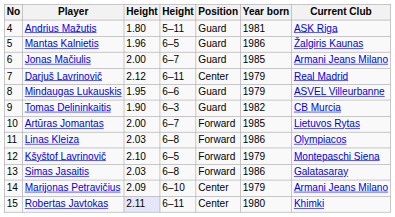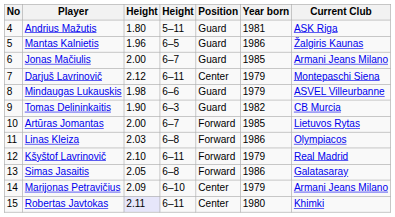 <table class="wikitable sortable">
 <tr>
 <th>No</th>
 <th>Player</th>
 <th>Height</th>
 <th>Height</th>
 <th>Position</th>
 <th>Year born</th>
 <th>Current Club</th>
 </tr>
 <tr>
 <td>4</td>
 <td><a href='#'>Andrius Mažutis</a></td>
 <td>1.80</td>
 <td>5–11</td>
 <td>Guard</td>
 <td>1981</td>
 <td> <a href='#'>ASK Riga</a></td>
 </tr>
 <tr>
 <td>5</td>
 <td><a href='#'>Mantas Kalnietis</a></td>
 <td>1.96</td>
 <td>6–5</td>
 <td>Guard</td>
 <td>1986</td>
 <td> <a href='#'>Žalgiris Kaunas</a></td>
 </tr>
 <tr>
 <td>6</td>
 <td><a href='#'>Jonas Mačiulis</a></td>
 <td>2.00</td>
 <td>6–7</td>
 <td>Guard</td>
 <td>1985</td>
 <td> <a href='#'>Armani Jeans Milano</a></td>
 </tr>
 <tr>
 <td>7</td>
 <td><a href='#'>Darjuš Lavrinovič</a></td>
 <td>2.12</td>
 <td>6–11</td>
 <td>Center</td>
 <td>1979</td>
-<td> <a href='#'>Real Madrid</a></td>
+<td> <a href='#'>Montepaschi Siena</a></td>
 </tr>
 <tr>
 <td>8</td>
 <td><a href='#'>Mindaugas Lukauskis</a></td>
-<td>1.95</td>
+<td>1.98</td>
 <td>6–6</td>
 <td>Guard</td>
 <td>1979</td>
 <td> <a href='#'>ASVEL Villeurbanne</a></td>
 </tr>
 <tr>
 <td>9</td>
 <td><a href='#'>Tomas Delininkaitis</a></td>
 <td>1.90</td>
 <td>6–3</td>
 <td>Guard</td>
 <td>1982</td>
 <td> <a href='#'>CB Murcia</a></td>
 </tr>
 <tr>
 <td>10</td>
 <td><a href='#'>Artūras Jomantas</a></td>
 <td>2.00</td>
 <td>6–7</td>
 <td>Forward</td>
 <td>1985</td>
 <td> <a href='#'>Lietuvos Rytas</a></td>
 </tr>
 <tr>
 <td>11</td>
 <td><a href='#'>Linas Kleiza</a></td>
 <td>2.03</td>
 <td>6–8</td>
 <td>Forward</td>
 <td>1986</td>
 <td> <a href='#'>Olympiacos</a></td>
 </tr>
 <tr>
 <td>12</td>
 <td><a href='#'>Kšyštof Lavrinovič</a></td>
 <td>2.10</td>
-<td>6–5</td>
+<td>6–11</td>
 <td>Forward</td>
 <td>1979</td>
-<td> <a href='#'>Montepaschi Siena</a></td>
+<td> <a href='#'>Real Madrid</a></td>
 </tr>
 <tr>
 <td>13</td>
 <td><a href='#'>Simas Jasaitis</a></td>
-<td>2.03</td>
+<td>2.05</td>
 <td>6–8</td>
 <td>Forward</td>
 <td>1986</td>
 <td> <a href='#'>Galatasaray</a></td>
 </tr>
 <tr>
 <td>14</td>
 <td><a href='#'>Marijonas Petravičius</a></td>
 <td>2.09</td>
 <td>6–10</td>
 <td>Center</td>
 <td>1979</td>
 <td> <a href='#'>Armani Jeans Milano</a></td>
 </tr>
 <tr>
 <td>15</td>
 <td><a href='#'>Robertas Javtokas</a></td>
 <td style="background: lavender;">2.11</td>
 <td>6–11</td>
 <td>Center</td>
 <td>1980</td>
 <td> <a href='#'>Khimki</a></td>
 </tr>
 </table>
